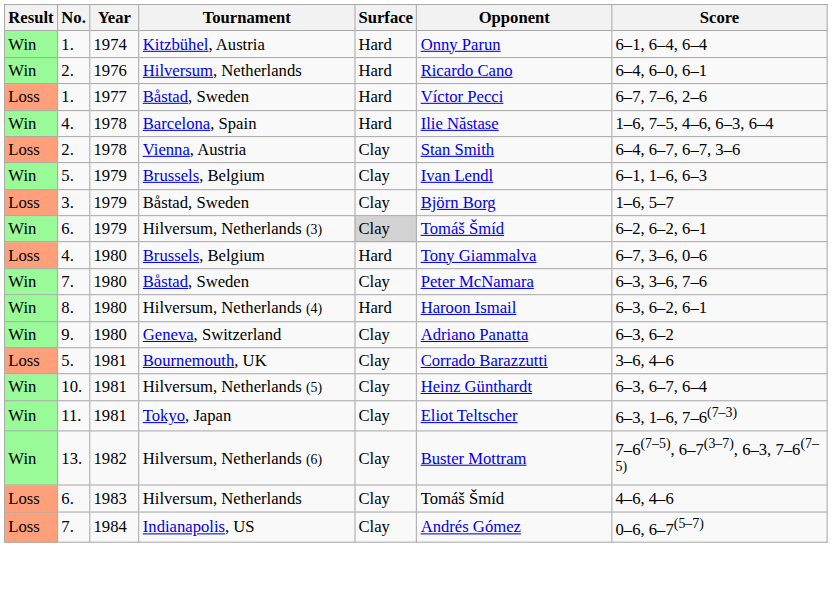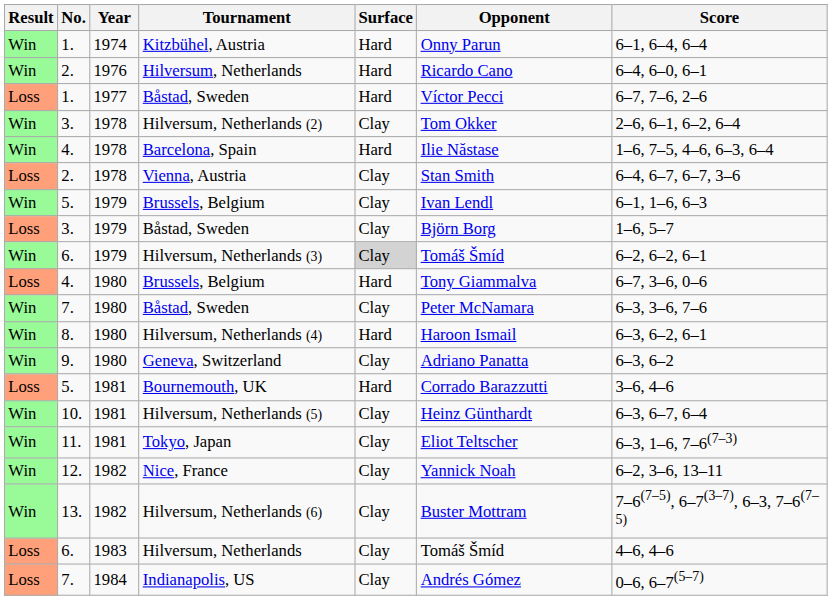 <table class="sortable wikitable">
 <tr>
 <th style="width:40px">Result</th>
 <th style="width:20px">No.</th>
 <th style="width:40px">Year</th>
 <th style="width:200px">Tournament</th>
 <th style="width:50px">Surface</th>
 <th style="width:180px">Opponent</th>
 <th style="width:200px" class="unsortable">Score</th>
 </tr>
 <tr>
 <td style="background:#98fb98;">Win</td>
 <td>1.</td>
 <td>1974</td>
 <td><a href='#'>Kitzbühel</a>, Austria</td>
 <td>Hard</td>
 <td> <a href='#'>Onny Parun</a></td>
 <td>6–1, 6–4, 6–4</td>
 </tr>
 <tr>
 <td style="background:#98fb98;">Win</td>
 <td>2.</td>
 <td>1976</td>
 <td><a href='#'>Hilversum</a>, Netherlands</td>
 <td>Hard</td>
 <td> <a href='#'>Ricardo Cano</a></td>
 <td>6–4, 6–0, 6–1</td>
 </tr>
 <tr>
 <td style="background:#ffa07a;">Loss</td>
 <td>1.</td>
 <td>1977</td>
 <td><a href='#'>Båstad</a>, Sweden</td>
 <td>Hard</td>
 <td> <a href='#'>Víctor Pecci</a></td>
 <td>6–7, 7–6, 2–6</td>
+</tr>
+<tr>
+<td style="background:#98fb98;">Win</td>
+<td>3.</td>
+<td>1978</td>
+<td>Hilversum, Netherlands <small>(2)</small></td>
+<td>Clay</td>
+<td> <a href='#'>Tom Okker</a></td>
+<td>2–6, 6–1, 6–2, 6–4</td>
 </tr>
 <tr>
 <td style="background:#98fb98;">Win</td>
 <td>4.</td>
 <td>1978</td>
 <td><a href='#'>Barcelona</a>, Spain</td>
 <td>Hard</td>
 <td> <a href='#'>Ilie Năstase</a></td>
 <td>1–6, 7–5, 4–6, 6–3, 6–4</td>
 </tr>
 <tr>
 <td style="background:#ffa07a;">Loss</td>
 <td>2.</td>
 <td>1978</td>
 <td><a href='#'>Vienna</a>, Austria</td>
 <td>Clay</td>
 <td> <a href='#'>Stan Smith</a></td>
 <td>6–4, 6–7, 6–7, 3–6</td>
 </tr>
 <tr>
 <td style="background:#98fb98;">Win</td>
 <td>5.</td>
 <td>1979</td>
 <td><a href='#'>Brussels</a>, Belgium</td>
 <td>Clay</td>
 <td> <a href='#'>Ivan Lendl</a></td>
 <td>6–1, 1–6, 6–3</td>
 </tr>
 <tr>
 <td style="background:#ffa07a;">Loss</td>
 <td>3.</td>
 <td>1979</td>
 <td>Båstad, Sweden</td>
 <td>Clay</td>
 <td> <a href='#'>Björn Borg</a></td>
 <td>1–6, 5–7</td>
 </tr>
 <tr>
 <td style="background:#98fb98;">Win</td>
 <td>6.</td>
 <td>1979</td>
 <td>Hilversum, Netherlands <small>(3)</small></td>
 <td style="background: lightgrey;">Clay</td>
 <td> <a href='#'>Tomáš Šmíd</a></td>
 <td>6–2, 6–2, 6–1</td>
 </tr>
 <tr>
 <td style="background:#ffa07a;">Loss</td>
 <td>4.</td>
 <td>1980</td>
 <td><a href='#'>Brussels</a>, Belgium</td>
 <td>Hard</td>
 <td> <a href='#'>Tony Giammalva</a></td>
 <td>6–7, 3–6, 0–6</td>
 </tr>
 <tr>
 <td style="background:#98fb98;">Win</td>
 <td>7.</td>
 <td>1980</td>
 <td><a href='#'>Båstad</a>, Sweden</td>
 <td>Clay</td>
 <td> <a href='#'>Peter McNamara</a></td>
 <td>6–3, 3–6, 7–6</td>
 </tr>
 <tr>
 <td style="background:#98fb98;">Win</td>
 <td>8.</td>
 <td>1980</td>
 <td>Hilversum, Netherlands <small>(4)</small></td>
 <td>Hard</td>
 <td> <a href='#'>Haroon Ismail</a></td>
 <td>6–3, 6–2, 6–1</td>
 </tr>
 <tr>
 <td style="background:#98fb98;">Win</td>
 <td>9.</td>
 <td>1980</td>
 <td><a href='#'>Geneva</a>, Switzerland</td>
 <td>Clay</td>
 <td> <a href='#'>Adriano Panatta</a></td>
 <td>6–3, 6–2</td>
 </tr>
 <tr>
 <td style="background:#ffa07a;">Loss</td>
 <td>5.</td>
 <td>1981</td>
 <td><a href='#'>Bournemouth</a>, UK</td>
-<td>Clay</td>
+<td>Hard</td>
 <td> <a href='#'>Corrado Barazzutti</a></td>
 <td>3–6, 4–6</td>
 </tr>
 <tr>
 <td style="background:#98fb98;">Win</td>
 <td>10.</td>
 <td>1981</td>
 <td>Hilversum, Netherlands <small>(5)</small></td>
 <td>Clay</td>
 <td> <a href='#'>Heinz Günthardt</a></td>
 <td>6–3, 6–7, 6–4</td>
 </tr>
 <tr>
 <td style="background:#98fb98;">Win</td>
 <td>11.</td>
 <td>1981</td>
 <td><a href='#'>Tokyo</a>, Japan</td>
 <td>Clay</td>
 <td> <a href='#'>Eliot Teltscher</a></td>
 <td>6–3, 1–6, 7–6<sup>(7–3)</sup></td>
+</tr>
+<tr>
+<td style="background:#98fb98;">Win</td>
+<td>12.</td>
+<td>1982</td>
+<td><a href='#'>Nice</a>, France</td>
+<td>Clay</td>
+<td> <a href='#'>Yannick Noah</a></td>
+<td>6–2, 3–6, 13–11</td>
 </tr>
 <tr>
 <td style="background:#98fb98;">Win</td>
 <td>13.</td>
 <td>1982</td>
 <td>Hilversum, Netherlands <small>(6)</small></td>
 <td>Clay</td>
 <td> <a href='#'>Buster Mottram</a></td>
 <td>7–6<sup>(7–5)</sup>, 6–7<sup>(3–7)</sup>, 6–3, 7–6<sup>(7–5)</sup></td>
 </tr>
 <tr>
 <td style="background:#ffa07a;">Loss</td>
 <td>6.</td>
 <td>1983</td>
 <td>Hilversum, Netherlands</td>
 <td>Clay</td>
 <td> Tomáš Šmíd</td>
 <td>4–6, 4–6</td>
 </tr>
 <tr>
 <td style="background:#ffa07a;">Loss</td>
 <td>7.</td>
 <td>1984</td>
 <td><a href='#'>Indianapolis</a>, US</td>
 <td>Clay</td>
 <td> <a href='#'>Andrés Gómez</a></td>
 <td>0–6, 6–7<sup>(5–7)</sup></td>
 </tr>
 </table>
